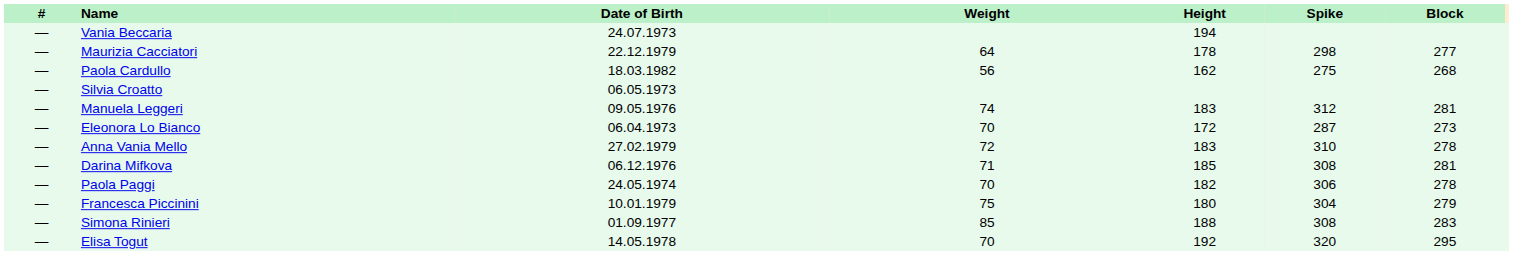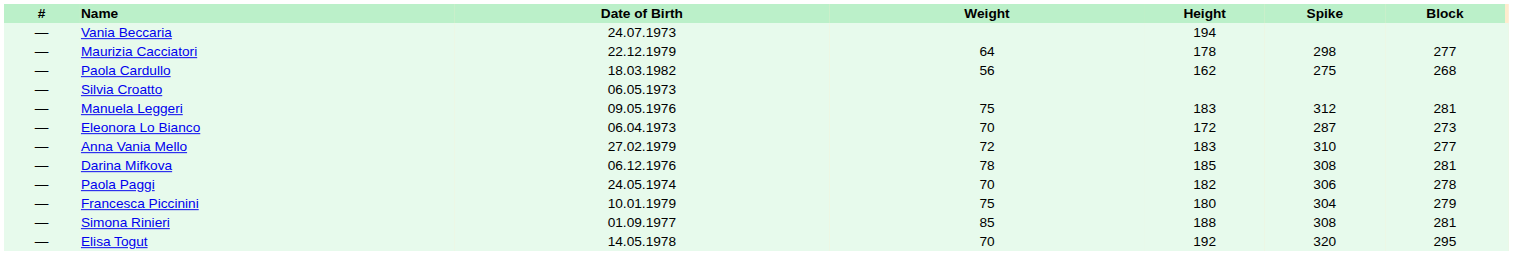 <table border=0 cellpadding=2 cellspacing=0  |- bgcolor=#FFECCE style="text-align:center; font-size:90%;" width=100%>
 <tr bgcolor=#BBF0C9>
 <th width=5%>#</th>
 <th width=25% align=left>Name</th>
 <th width=25%>Date of Birth</th>
 <th width=21%>Weight</th>
 <th width=8%>Height</th>
 <th width=8%>Spike</th>
 <th width=8%>Block</th>
 </tr>
 <tr bgcolor=#E7FAEC>
 <td>—</td>
 <td align=left><a href='#'>Vania Beccaria</a></td>
 <td>24.07.1973</td>
 <td></td>
 <td>194</td>
 <td></td>
 <td></td>
 <td></td>
 </tr>
 <tr bgcolor=#E7FAEC>
 <td>—</td>
 <td align=left><a href='#'>Maurizia Cacciatori</a></td>
 <td>22.12.1979</td>
 <td>64</td>
 <td>178</td>
 <td>298</td>
 <td>277</td>
 <td></td>
 </tr>
 <tr bgcolor=#E7FAEC>
 <td>—</td>
 <td align=left><a href='#'>Paola Cardullo</a></td>
 <td>18.03.1982</td>
 <td>56</td>
 <td>162</td>
 <td>275</td>
 <td>268</td>
 <td></td>
 </tr>
 <tr bgcolor=#E7FAEC>
 <td>—</td>
 <td align=left><a href='#'>Silvia Croatto</a></td>
 <td>06.05.1973</td>
 <td></td>
 <td></td>
 <td></td>
 <td></td>
 <td></td>
 </tr>
 <tr bgcolor=#E7FAEC>
 <td>—</td>
 <td align=left><a href='#'>Manuela Leggeri</a></td>
 <td>09.05.1976</td>
-<td>74</td>
+<td>75</td>
 <td>183</td>
 <td>312</td>
 <td>281</td>
 <td></td>
 </tr>
 <tr bgcolor=#E7FAEC>
 <td>—</td>
 <td align=left><a href='#'>Eleonora Lo Bianco</a></td>
 <td>06.04.1973</td>
 <td>70</td>
 <td>172</td>
 <td>287</td>
 <td>273</td>
 <td></td>
 </tr>
 <tr bgcolor=#E7FAEC>
 <td>—</td>
 <td align=left><a href='#'>Anna Vania Mello</a></td>
 <td>27.02.1979</td>
 <td>72</td>
 <td>183</td>
 <td>310</td>
-<td>278</td>
+<td>277</td>
 <td></td>
 </tr>
 <tr bgcolor=#E7FAEC>
 <td>—</td>
 <td align=left><a href='#'>Darina Mifkova</a></td>
 <td>06.12.1976</td>
-<td>71</td>
+<td>78</td>
 <td>185</td>
 <td>308</td>
 <td>281</td>
 <td></td>
 </tr>
 <tr bgcolor=#E7FAEC>
 <td>—</td>
 <td align=left><a href='#'>Paola Paggi</a></td>
 <td>24.05.1974</td>
 <td>70</td>
 <td>182</td>
 <td>306</td>
 <td>278</td>
 <td></td>
 </tr>
 <tr bgcolor=#E7FAEC>
 <td>—</td>
 <td align=left><a href='#'>Francesca Piccinini</a></td>
 <td>10.01.1979</td>
 <td>75</td>
 <td>180</td>
 <td>304</td>
 <td>279</td>
 <td></td>
 </tr>
 <tr bgcolor=#E7FAEC>
 <td>—</td>
 <td align=left><a href='#'>Simona Rinieri</a></td>
 <td>01.09.1977</td>
 <td>85</td>
 <td>188</td>
 <td>308</td>
-<td>283</td>
+<td>281</td>
 <td></td>
 </tr>
 <tr bgcolor=#E7FAEC>
 <td>—</td>
 <td align=left><a href='#'>Elisa Togut</a></td>
 <td>14.05.1978</td>
 <td>70</td>
 <td>192</td>
 <td>320</td>
 <td>295</td>
 <td></td>
 </tr>
 </table>
